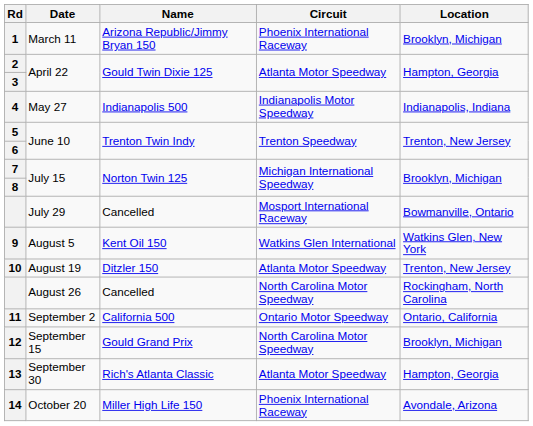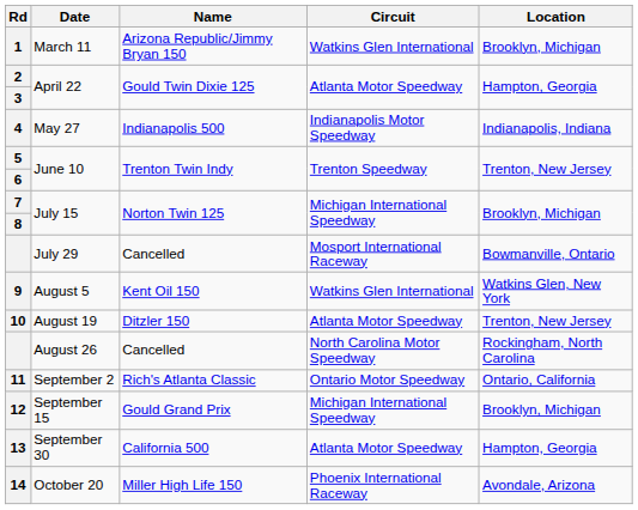 <table class="wikitable" style="font-size: 85%;">
 <tr>
 <th>Rd</th>
 <th>Date</th>
 <th>Name</th>
 <th>Circuit</th>
 <th>Location</th>
 </tr>
 <tr>
 <th>1</th>
 <td>March 11</td>
 <td><a href='#'>Arizona Republic/Jimmy Bryan 150</a></td>
-<td> <a href='#'>Phoenix International Raceway</a></td>
+<td> <a href='#'>Watkins Glen International</a></td>
 <td><a href='#'>Brooklyn, Michigan</a></td>
 </tr>
 <tr>
 <th>2</th>
 <td rowspan="2">April 22</td>
 <td rowspan="2"><a href='#'>Gould Twin Dixie 125</a></td>
 <td rowspan="2"> <a href='#'>Atlanta Motor Speedway</a></td>
 <td rowspan="2"><a href='#'>Hampton, Georgia</a></td>
 </tr>
 <tr>
 <th>3</th>
 </tr>
 <tr>
 <th>4</th>
 <td>May 27</td>
 <td><a href='#'>Indianapolis 500</a></td>
 <td> <a href='#'>Indianapolis Motor Speedway</a></td>
 <td><a href='#'>Indianapolis, Indiana</a></td>
 </tr>
 <tr>
 <th>5</th>
 <td rowspan="2">June 10</td>
 <td rowspan="2"><a href='#'>Trenton Twin Indy</a></td>
 <td rowspan="2"> <a href='#'>Trenton Speedway</a></td>
 <td rowspan="2"><a href='#'>Trenton, New Jersey</a></td>
 </tr>
 <tr>
 <th>6</th>
 </tr>
 <tr>
 <th>7</th>
 <td rowspan="2">July 15</td>
 <td rowspan="2"><a href='#'>Norton Twin 125</a></td>
 <td rowspan="2"> <a href='#'>Michigan International Speedway</a></td>
 <td rowspan="2"><a href='#'>Brooklyn, Michigan</a></td>
 </tr>
 <tr>
 <th>8</th>
 </tr>
 <tr>
 <th></th>
 <td>July 29</td>
 <td>Cancelled</td>
 <td> <a href='#'>Mosport International Raceway</a></td>
 <td><a href='#'>Bowmanville, Ontario</a></td>
 </tr>
 <tr>
 <th>9</th>
 <td>August 5</td>
 <td><a href='#'>Kent Oil 150</a></td>
 <td> <a href='#'>Watkins Glen International</a></td>
 <td><a href='#'>Watkins Glen, New York</a></td>
 </tr>
 <tr>
 <th>10</th>
 <td>August 19</td>
 <td><a href='#'>Ditzler 150</a></td>
 <td> <a href='#'>Atlanta Motor Speedway</a></td>
 <td><a href='#'>Trenton, New Jersey</a></td>
 </tr>
 <tr>
 <th></th>
 <td>August 26</td>
 <td>Cancelled</td>
 <td> <a href='#'>North Carolina Motor Speedway</a></td>
 <td><a href='#'>Rockingham, North Carolina</a></td>
 </tr>
 <tr>
 <th>11</th>
 <td>September 2</td>
-<td><a href='#'>California 500</a></td>
+<td><a href='#'>Rich's Atlanta Classic</a></td>
 <td> <a href='#'>Ontario Motor Speedway</a></td>
 <td><a href='#'>Ontario, California</a></td>
 </tr>
 <tr>
 <th>12</th>
 <td>September 15</td>
 <td><a href='#'>Gould Grand Prix</a></td>
-<td> <a href='#'>North Carolina Motor Speedway</a></td>
+<td> <a href='#'>Michigan International Speedway</a></td>
 <td><a href='#'>Brooklyn, Michigan</a></td>
 </tr>
 <tr>
 <th>13</th>
 <td>September 30</td>
-<td><a href='#'>Rich's Atlanta Classic</a></td>
+<td><a href='#'>California 500</a></td>
 <td> <a href='#'>Atlanta Motor Speedway</a></td>
 <td><a href='#'>Hampton, Georgia</a></td>
 </tr>
 <tr>
 <th>14</th>
 <td>October 20</td>
 <td><a href='#'>Miller High Life 150</a></td>
 <td> <a href='#'>Phoenix International Raceway</a></td>
 <td><a href='#'>Avondale, Arizona</a></td>
 </tr>
 </table>
